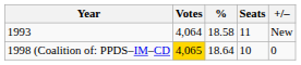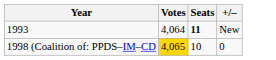 <table class="wikitable">
 <tr>
 <th>Year</th>
 <th>Votes</th>
-<th>%</th>
 <th>Seats</th>
 <th>+/–</th>
 </tr>
 <tr>
 <td>1993</td>
 <td>4,064</td>
-<td>18.58</td>
-<td>11</td>
+<td><strong>11</strong></td>
 <td>New</td>
 </tr>
 <tr>
 <td>1998 (Coalition of: PPDS–<a href='#'>IM</a>–<a href='#'>CD</a></td>
 <td style="background: gold;">4,065</td>
-<td>18.64</td>
 <td>10</td>
 <td>0</td>
 </tr>
 </table>
